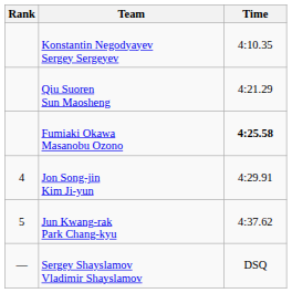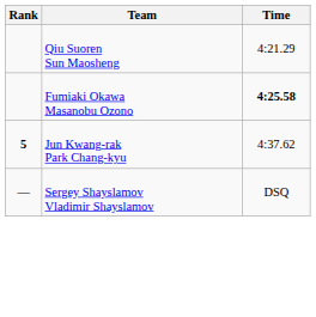 <table class=wikitable style="text-align:center">
 <tr>
 <th width=40>Rank</th>
 <th width=250>Team</th>
 <th width=80>Time</th>
-</tr>
-<tr>
-<td></td>
-<td align=left><br><a href='#'>Konstantin Negodyayev</a><br><a href='#'>Sergey Sergeyev</a></td>
-<td>4:10.35</td>
 </tr>
 <tr>
 <td></td>
 <td align=left><br><a href='#'>Qiu Suoren</a><br><a href='#'>Sun Maosheng</a></td>
 <td>4:21.29</td>
 </tr>
 <tr>
 <td></td>
 <td align=left><br><a href='#'>Fumiaki Okawa</a><br><a href='#'>Masanobu Ozono</a></td>
 <td><strong>4:25.58</strong></td>
 </tr>
 <tr>
-<td>4</td>
-<td align=left><br><a href='#'>Jon Song-jin</a><br><a href='#'>Kim Ji-yun</a></td>
-<td>4:29.91</td>
-</tr>
-<tr>
-<td>5</td>
+<td><strong>5</strong></td>
 <td align=left><br><a href='#'>Jun Kwang-rak</a><br><a href='#'>Park Chang-kyu</a></td>
 <td>4:37.62</td>
 </tr>
 <tr>
 <td>—</td>
 <td align=left><br><a href='#'>Sergey Shayslamov</a><br><a href='#'>Vladimir Shayslamov</a></td>
 <td>DSQ</td>
 </tr>
 </table>
